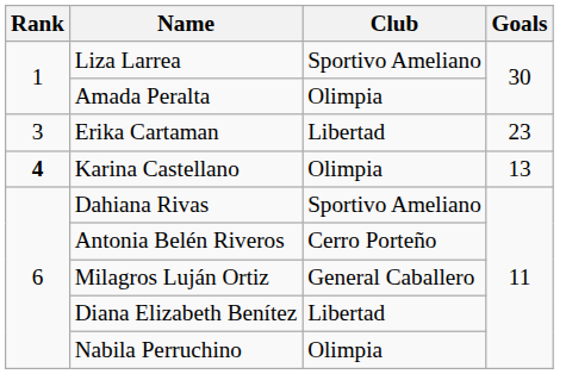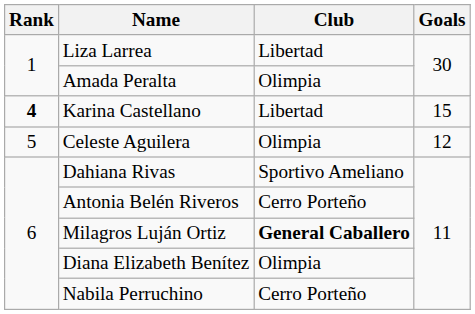 <table class="wikitable" border="1">
 <tr>
 <th>Rank</th>
 <th>Name</th>
 <th>Club</th>
 <th>Goals</th>
 </tr>
 <tr>
 <td rowspan=2 align=center>1</td>
 <td> Liza Larrea</td>
-<td>Sportivo Ameliano</td>
+<td>Libertad</td>
 <td rowspan=2 align=center>30</td>
 </tr>
 <tr>
 <td> Amada Peralta</td>
 <td>Olimpia</td>
 </tr>
 <tr>
-<td rowspan=1 align=center>3</td>
-<td> Erika Cartaman</td>
+<td rowspan=1 align=center><strong>4</strong></td>
+<td> Karina Castellano</td>
 <td>Libertad</td>
-<td rowspan=1 align=center>23</td>
+<td rowspan=1 align=center>15</td>
 </tr>
 <tr>
-<td rowspan=1 align=center><strong>4</strong></td>
-<td> Karina Castellano</td>
+<td rowspan=1 align=center>5</td>
+<td> Celeste Aguilera</td>
 <td>Olimpia</td>
-<td rowspan=1 align=center>13</td>
+<td rowspan=1 align=center>12</td>
 </tr>
 <tr>
 <td rowspan=5 align=center>6</td>
 <td> Dahiana Rivas</td>
 <td>Sportivo Ameliano</td>
 <td rowspan=5 align=center>11</td>
 </tr>
 <tr>
 <td> Antonia Belén Riveros</td>
 <td>Cerro Porteño</td>
 </tr>
 <tr>
 <td> Milagros Luján Ortiz</td>
-<td>General Caballero</td>
+<td><strong>General Caballero</strong></td>
 </tr>
 <tr>
 <td> Diana Elizabeth Benítez</td>
-<td>Libertad</td>
+<td>Olimpia</td>
 </tr>
 <tr>
 <td> Nabila Perruchino</td>
-<td>Olimpia</td>
+<td>Cerro Porteño</td>
 </tr>
 </table>
